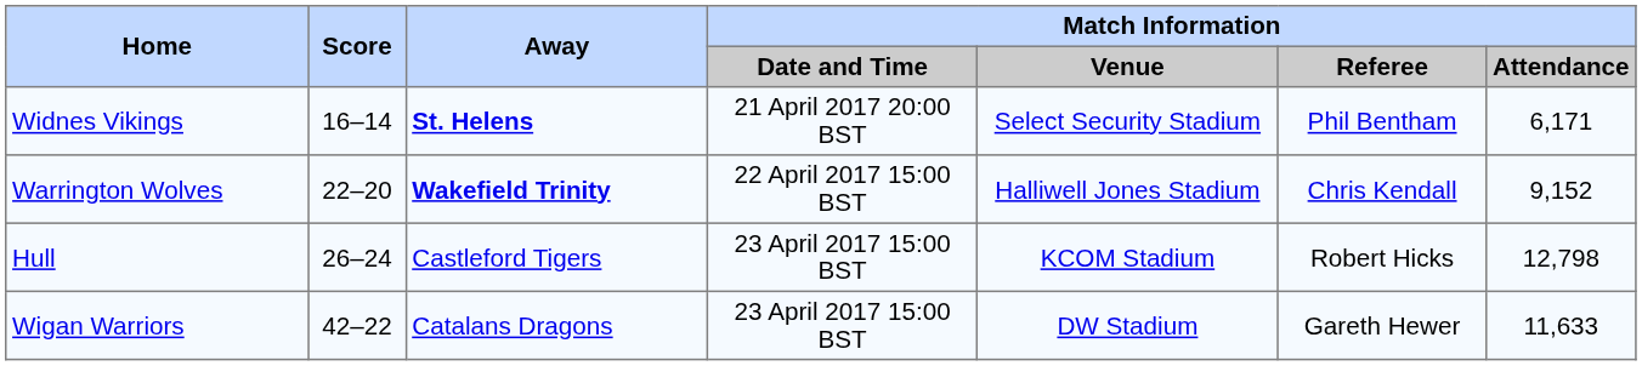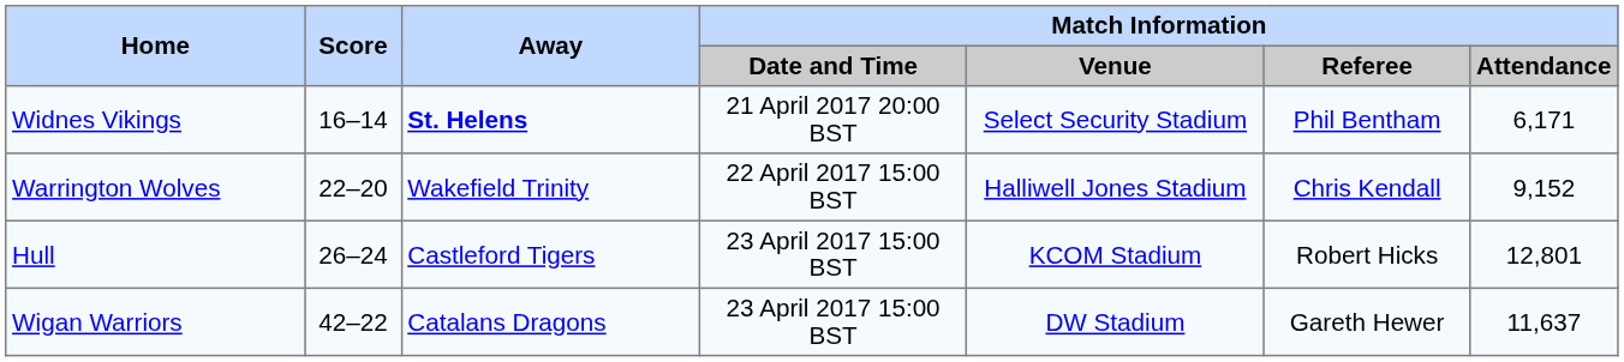 <table border=1 style="border-collapse:collapse; font-size:85%; text-align:center;" cellpadding=3 cellspacing=0 width=100%>
 <tr bgcolor=#C1D8FF>
 <th rowspan=2 width=19%>Home</th>
 <th rowspan=2 width=6%>Score</th>
 <th rowspan=2 width=19%>Away</th>
 <th colspan=6>Match Information</th>
 </tr>
 <tr bgcolor=#CCCCCC>
 <th width=17%>Date and Time</th>
 <th width=19%>Venue</th>
 <th width=13%>Referee</th>
 <th width=7%>Attendance</th>
 </tr>
 <tr bgcolor=#F5FAFF>
 <td align=left> <a href='#'>Widnes Vikings</a></td>
 <td>16–14</td>
 <td align=left><strong> <a href='#'>St. Helens</a></strong></td>
 <td>21 April 2017 20:00 BST</td>
 <td><a href='#'>Select Security Stadium</a></td>
 <td><a href='#'>Phil Bentham</a></td>
 <td>6,171</td>
 </tr>
 <tr bgcolor=#F5FAFF>
 <td align=left> <a href='#'>Warrington Wolves</a></td>
 <td>22–20</td>
-<td align=left><strong> <a href='#'>Wakefield Trinity</a></strong></td>
+<td align=left> <a href='#'>Wakefield Trinity</a></td>
 <td>22 April 2017 15:00 BST</td>
 <td><a href='#'>Halliwell Jones Stadium</a></td>
 <td><a href='#'>Chris Kendall</a></td>
 <td>9,152</td>
 </tr>
 <tr bgcolor=#F5FAFF>
 <td align=left> <a href='#'>Hull</a></td>
 <td>26–24</td>
 <td align=left> <a href='#'>Castleford Tigers</a></td>
 <td>23 April 2017 15:00 BST</td>
 <td><a href='#'>KCOM Stadium</a></td>
 <td>Robert Hicks</td>
-<td>12,798</td>
+<td>12,801</td>
 </tr>
 <tr bgcolor=#F5FAFF>
 <td align=left> <a href='#'>Wigan Warriors</a></td>
 <td>42–22</td>
 <td align=left> <a href='#'>Catalans Dragons</a></td>
 <td>23 April 2017 15:00 BST</td>
 <td><a href='#'>DW Stadium</a></td>
 <td>Gareth Hewer</td>
-<td>11,633</td>
+<td>11,637</td>
 </tr>
 </table>
